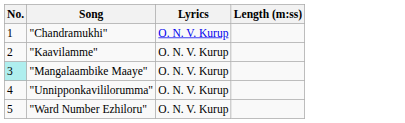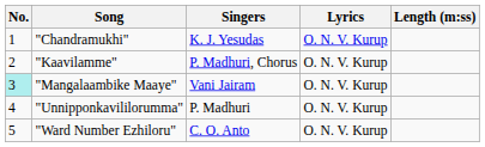 <table class="wikitable" style="font-size:95%;">
 <tr>
 <th>No.</th>
 <th>Song</th>
+<th>Singers</th>
 <th>Lyrics</th>
 <th>Length (m:ss)</th>
 </tr>
 <tr>
 <td>1</td>
 <td>"Chandramukhi"</td>
+<td><a href='#'>K. J. Yesudas</a></td>
 <td><a href='#'>O. N. V. Kurup</a></td>
 <td></td>
 </tr>
 <tr>
 <td>2</td>
 <td>"Kaavilamme"</td>
+<td><a href='#'>P. Madhuri</a>, Chorus</td>
 <td>O. N. V. Kurup</td>
 <td></td>
 </tr>
 <tr>
 <td style="background: paleturquoise;">3</td>
 <td>"Mangalaambike Maaye"</td>
+<td><a href='#'>Vani Jairam</a></td>
 <td>O. N. V. Kurup</td>
 <td></td>
 </tr>
 <tr>
 <td>4</td>
 <td>"Unnipponkavililorumma"</td>
+<td>P. Madhuri</td>
 <td>O. N. V. Kurup</td>
 <td></td>
 </tr>
 <tr>
 <td>5</td>
 <td>"Ward Number Ezhiloru"</td>
+<td><a href='#'>C. O. Anto</a></td>
 <td>O. N. V. Kurup</td>
 <td></td>
 </tr>
 </table>
